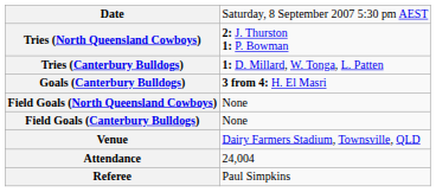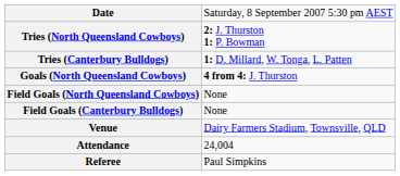 <table class="wikitable">
 <tr>
 <th>Date</th>
 <td>Saturday, 8 September 2007 5:30 pm <a href='#'>AEST</a></td>
 </tr>
 <tr>
 <th>Tries (<a href='#'>North Queensland Cowboys</a>)</th>
 <td><strong>2:</strong> <a href='#'>J. Thurston</a><br> <strong>1:</strong> <a href='#'>P. Bowman</a></td>
 </tr>
 <tr>
 <th>Tries (<a href='#'>Canterbury Bulldogs</a>)</th>
 <td><strong>1:</strong> <a href='#'>D. Millard</a>, <a href='#'>W. Tonga</a>, <a href='#'>L. Patten</a></td>
 </tr>
 <tr>
-<th>Goals (<a href='#'>Canterbury Bulldogs</a>)</th>
-<td><strong>3 from 4:</strong> <a href='#'>H. El Masri</a></td>
+<th>Goals (<a href='#'>North Queensland Cowboys</a>)</th>
+<td><strong>4 from 4:</strong> <a href='#'>J. Thurston</a></td>
 </tr>
 <tr>
 <th>Field Goals (<a href='#'>North Queensland Cowboys</a>)</th>
 <td>None</td>
 </tr>
 <tr>
 <th>Field Goals (<a href='#'>Canterbury Bulldogs</a>)</th>
 <td>None</td>
 </tr>
 <tr>
 <th>Venue</th>
 <td><a href='#'>Dairy Farmers Stadium</a>, <a href='#'>Townsville</a>, <a href='#'>QLD</a></td>
 </tr>
 <tr>
 <th>Attendance</th>
 <td>24,004</td>
 </tr>
 <tr>
 <th>Referee</th>
 <td>Paul Simpkins</td>
 </tr>
 </table>
